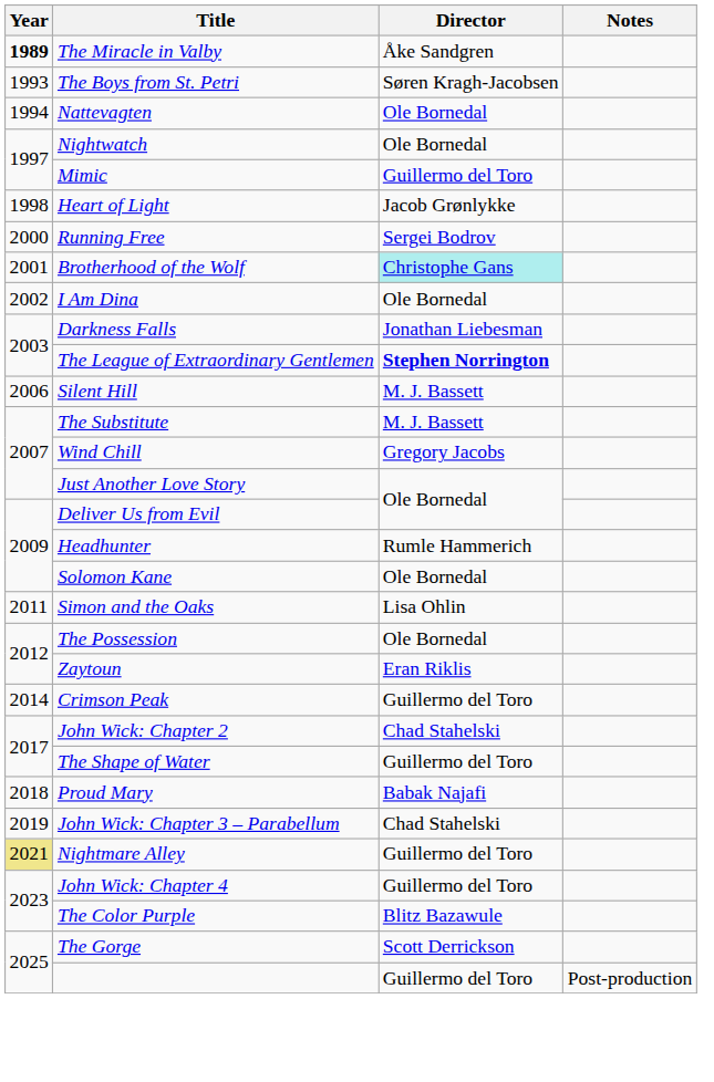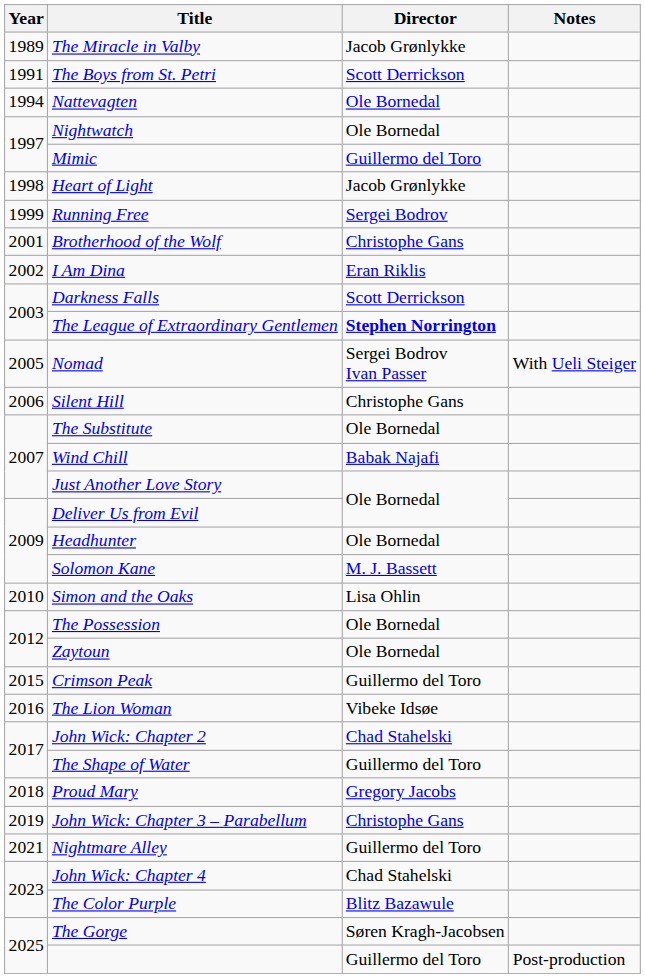 <table class="wikitable">
 <tr>
 <th>Year</th>
 <th>Title</th>
 <th>Director</th>
 <th>Notes</th>
 </tr>
 <tr>
-<td><strong>1989</strong></td>
+<td>1989</td>
 <td><em><a href='#'>The Miracle in Valby</a></em></td>
-<td>Åke Sandgren</td>
+<td>Jacob Grønlykke</td>
 <td></td>
 </tr>
 <tr>
-<td>1993</td>
+<td>1991</td>
 <td><em><a href='#'>The Boys from St. Petri</a></em></td>
-<td>Søren Kragh-Jacobsen</td>
+<td><a href='#'>Scott Derrickson</a></td>
 <td></td>
 </tr>
 <tr>
 <td>1994</td>
 <td><em><a href='#'>Nattevagten</a></em></td>
 <td><a href='#'>Ole Bornedal</a></td>
 <td></td>
 </tr>
 <tr>
 <td rowspan=2>1997</td>
 <td><em><a href='#'>Nightwatch</a></em></td>
 <td>Ole Bornedal</td>
 <td></td>
 </tr>
 <tr>
 <td><em><a href='#'>Mimic</a></em></td>
 <td><a href='#'>Guillermo del Toro</a></td>
 <td></td>
 </tr>
 <tr>
 <td>1998</td>
 <td><em><a href='#'>Heart of Light</a></em></td>
 <td>Jacob Grønlykke</td>
 <td></td>
 </tr>
 <tr>
-<td>2000</td>
+<td>1999</td>
 <td><em><a href='#'>Running Free</a></em></td>
 <td><a href='#'>Sergei Bodrov</a></td>
 <td></td>
 </tr>
 <tr>
 <td>2001</td>
 <td><em><a href='#'>Brotherhood of the Wolf</a></em></td>
-<td style="background: paleturquoise;"><a href='#'>Christophe Gans</a></td>
+<td><a href='#'>Christophe Gans</a></td>
 <td></td>
 </tr>
 <tr>
 <td>2002</td>
 <td><em><a href='#'>I Am Dina</a></em></td>
-<td>Ole Bornedal</td>
+<td><a href='#'>Eran Riklis</a></td>
 <td></td>
 </tr>
 <tr>
 <td rowspan=2>2003</td>
 <td><em><a href='#'>Darkness Falls</a></em></td>
-<td><a href='#'>Jonathan Liebesman</a></td>
+<td><a href='#'>Scott Derrickson</a></td>
 <td></td>
 </tr>
 <tr>
 <td><em><a href='#'>The League of Extraordinary Gentlemen</a></em></td>
 <td><strong><a href='#'>Stephen Norrington</a></strong></td>
 <td></td>
 </tr>
 <tr>
+<td>2005</td>
+<td><em><a href='#'>Nomad</a></em></td>
+<td>Sergei Bodrov<br><a href='#'>Ivan Passer</a></td>
+<td>With <a href='#'>Ueli Steiger</a></td>
+</tr>
+<tr>
 <td>2006</td>
 <td><em><a href='#'>Silent Hill</a></em></td>
-<td><a href='#'>M. J. Bassett</a></td>
+<td>Christophe Gans</td>
 <td></td>
 </tr>
 <tr>
 <td rowspan=3>2007</td>
 <td><em><a href='#'>The Substitute</a></em></td>
-<td><a href='#'>M. J. Bassett</a></td>
+<td>Ole Bornedal</td>
 <td></td>
 </tr>
 <tr>
 <td><em><a href='#'>Wind Chill</a></em></td>
-<td><a href='#'>Gregory Jacobs</a></td>
+<td><a href='#'>Babak Najafi</a></td>
 <td></td>
 </tr>
 <tr>
 <td><em><a href='#'>Just Another Love Story</a></em></td>
 <td rowspan=2>Ole Bornedal</td>
 <td></td>
 </tr>
 <tr>
 <td rowspan=3>2009</td>
 <td><em><a href='#'>Deliver Us from Evil</a></em></td>
 <td></td>
 </tr>
 <tr>
 <td><em><a href='#'>Headhunter</a></em></td>
-<td>Rumle Hammerich</td>
+<td>Ole Bornedal</td>
 <td></td>
 </tr>
 <tr>
 <td><em><a href='#'>Solomon Kane</a></em></td>
-<td>Ole Bornedal</td>
+<td><a href='#'>M. J. Bassett</a></td>
 <td></td>
 </tr>
 <tr>
-<td>2011</td>
+<td>2010</td>
 <td><em><a href='#'>Simon and the Oaks</a></em></td>
 <td>Lisa Ohlin</td>
 <td></td>
 </tr>
 <tr>
 <td rowspan=2>2012</td>
 <td><em><a href='#'>The Possession</a></em></td>
 <td>Ole Bornedal</td>
 <td></td>
 </tr>
 <tr>
 <td><em><a href='#'>Zaytoun</a></em></td>
-<td><a href='#'>Eran Riklis</a></td>
+<td>Ole Bornedal</td>
 <td></td>
 </tr>
 <tr>
-<td>2014</td>
+<td>2015</td>
 <td><em><a href='#'>Crimson Peak</a></em></td>
 <td>Guillermo del Toro</td>
+<td></td>
+</tr>
+<tr>
+<td>2016</td>
+<td><em><a href='#'>The Lion Woman</a></em></td>
+<td>Vibeke Idsøe</td>
 <td></td>
 </tr>
 <tr>
 <td rowspan=2>2017</td>
 <td><em><a href='#'>John Wick: Chapter 2</a></em></td>
 <td><a href='#'>Chad Stahelski</a></td>
 <td></td>
 </tr>
 <tr>
 <td><em><a href='#'>The Shape of Water</a></em></td>
 <td>Guillermo del Toro</td>
 <td></td>
 </tr>
 <tr>
 <td>2018</td>
 <td><em><a href='#'>Proud Mary</a></em></td>
-<td><a href='#'>Babak Najafi</a></td>
+<td><a href='#'>Gregory Jacobs</a></td>
 <td></td>
 </tr>
 <tr>
 <td>2019</td>
 <td><em><a href='#'>John Wick: Chapter 3 – Parabellum</a></em></td>
-<td>Chad Stahelski</td>
+<td><a href='#'>Christophe Gans</a></td>
 <td></td>
 </tr>
 <tr>
-<td style="background: khaki;">2021</td>
+<td>2021</td>
 <td><em><a href='#'>Nightmare Alley</a></em></td>
 <td>Guillermo del Toro</td>
 <td></td>
 </tr>
 <tr>
 <td rowspan=2>2023</td>
 <td><em><a href='#'>John Wick: Chapter 4</a></em></td>
-<td>Guillermo del Toro</td>
+<td>Chad Stahelski</td>
 <td></td>
 </tr>
 <tr>
 <td><em><a href='#'>The Color Purple</a></em></td>
 <td><a href='#'>Blitz Bazawule</a></td>
 <td></td>
 </tr>
 <tr>
 <td rowspan=2>2025</td>
 <td><em><a href='#'>The Gorge</a></em></td>
-<td><a href='#'>Scott Derrickson</a></td>
+<td>Søren Kragh-Jacobsen</td>
 <td></td>
 </tr>
 <tr>
 <td></td>
 <td>Guillermo del Toro</td>
 <td>Post-production</td>
 </tr>
 </table>
